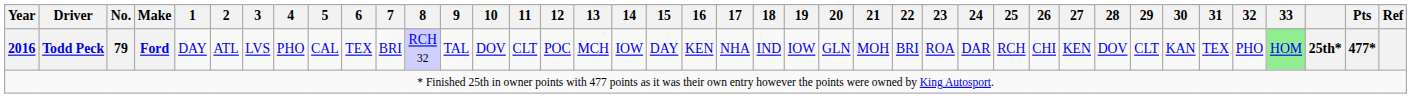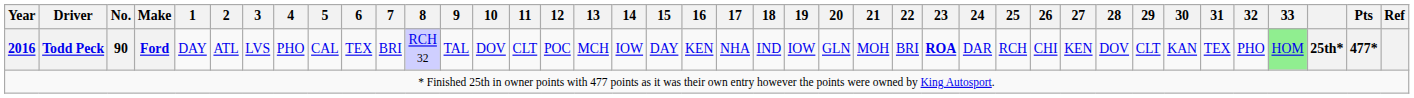 <table class="wikitable" style="text-align:center; font-size:75%">
 <tr>
 <th>Year</th>
 <th>Driver</th>
 <th>No.</th>
 <th>Make</th>
 <th>1</th>
 <th>2</th>
 <th>3</th>
 <th>4</th>
 <th>5</th>
 <th>6</th>
 <th>7</th>
 <th>8</th>
 <th>9</th>
 <th>10</th>
 <th>11</th>
 <th>12</th>
 <th>13</th>
 <th>14</th>
 <th>15</th>
 <th>16</th>
 <th>17</th>
 <th>18</th>
 <th>19</th>
 <th>20</th>
 <th>21</th>
 <th>22</th>
 <th>23</th>
 <th>24</th>
 <th>25</th>
 <th>26</th>
 <th>27</th>
 <th>28</th>
 <th>29</th>
 <th>30</th>
 <th>31</th>
 <th>32</th>
 <th>33</th>
 <th></th>
 <th>Pts</th>
 <th>Ref</th>
 </tr>
 <tr>
 <th><a href='#'>2016</a></th>
 <th><a href='#'>Todd Peck</a></th>
-<th>79</th>
+<th>90</th>
 <th><a href='#'>Ford</a></th>
 <td><a href='#'>DAY</a></td>
 <td><a href='#'>ATL</a></td>
 <td><a href='#'>LVS</a></td>
 <td><a href='#'>PHO</a></td>
 <td><a href='#'>CAL</a></td>
 <td><a href='#'>TEX</a></td>
 <td><a href='#'>BRI</a></td>
 <td style="background:#CFCFFF;"><a href='#'>RCH</a><br><small>32</small></td>
 <td><a href='#'>TAL</a></td>
 <td><a href='#'>DOV</a></td>
 <td><a href='#'>CLT</a></td>
 <td><a href='#'>POC</a></td>
 <td><a href='#'>MCH</a></td>
 <td><a href='#'>IOW</a></td>
 <td><a href='#'>DAY</a></td>
 <td><a href='#'>KEN</a></td>
 <td><a href='#'>NHA</a></td>
 <td><a href='#'>IND</a></td>
 <td><a href='#'>IOW</a></td>
 <td><a href='#'>GLN</a></td>
 <td><a href='#'>MOH</a></td>
 <td><a href='#'>BRI</a></td>
-<td><a href='#'>ROA</a></td>
+<td><strong><a href='#'>ROA</a></strong></td>
 <td><a href='#'>DAR</a></td>
 <td><a href='#'>RCH</a></td>
 <td><a href='#'>CHI</a></td>
 <td><a href='#'>KEN</a></td>
 <td><a href='#'>DOV</a></td>
 <td><a href='#'>CLT</a></td>
 <td><a href='#'>KAN</a></td>
 <td><a href='#'>TEX</a></td>
 <td><a href='#'>PHO</a></td>
 <td style="background: lightgreen;"><a href='#'>HOM</a></td>
 <th>25th*</th>
 <th>477*</th>
 <th></th>
 </tr>
 <tr>
 <td colspan=42><small> * Finished 25th in owner points with 477 points as it was their own entry however the points were owned by <a href='#'>King Autosport</a>.</small></td>
 </tr>
 </table>
